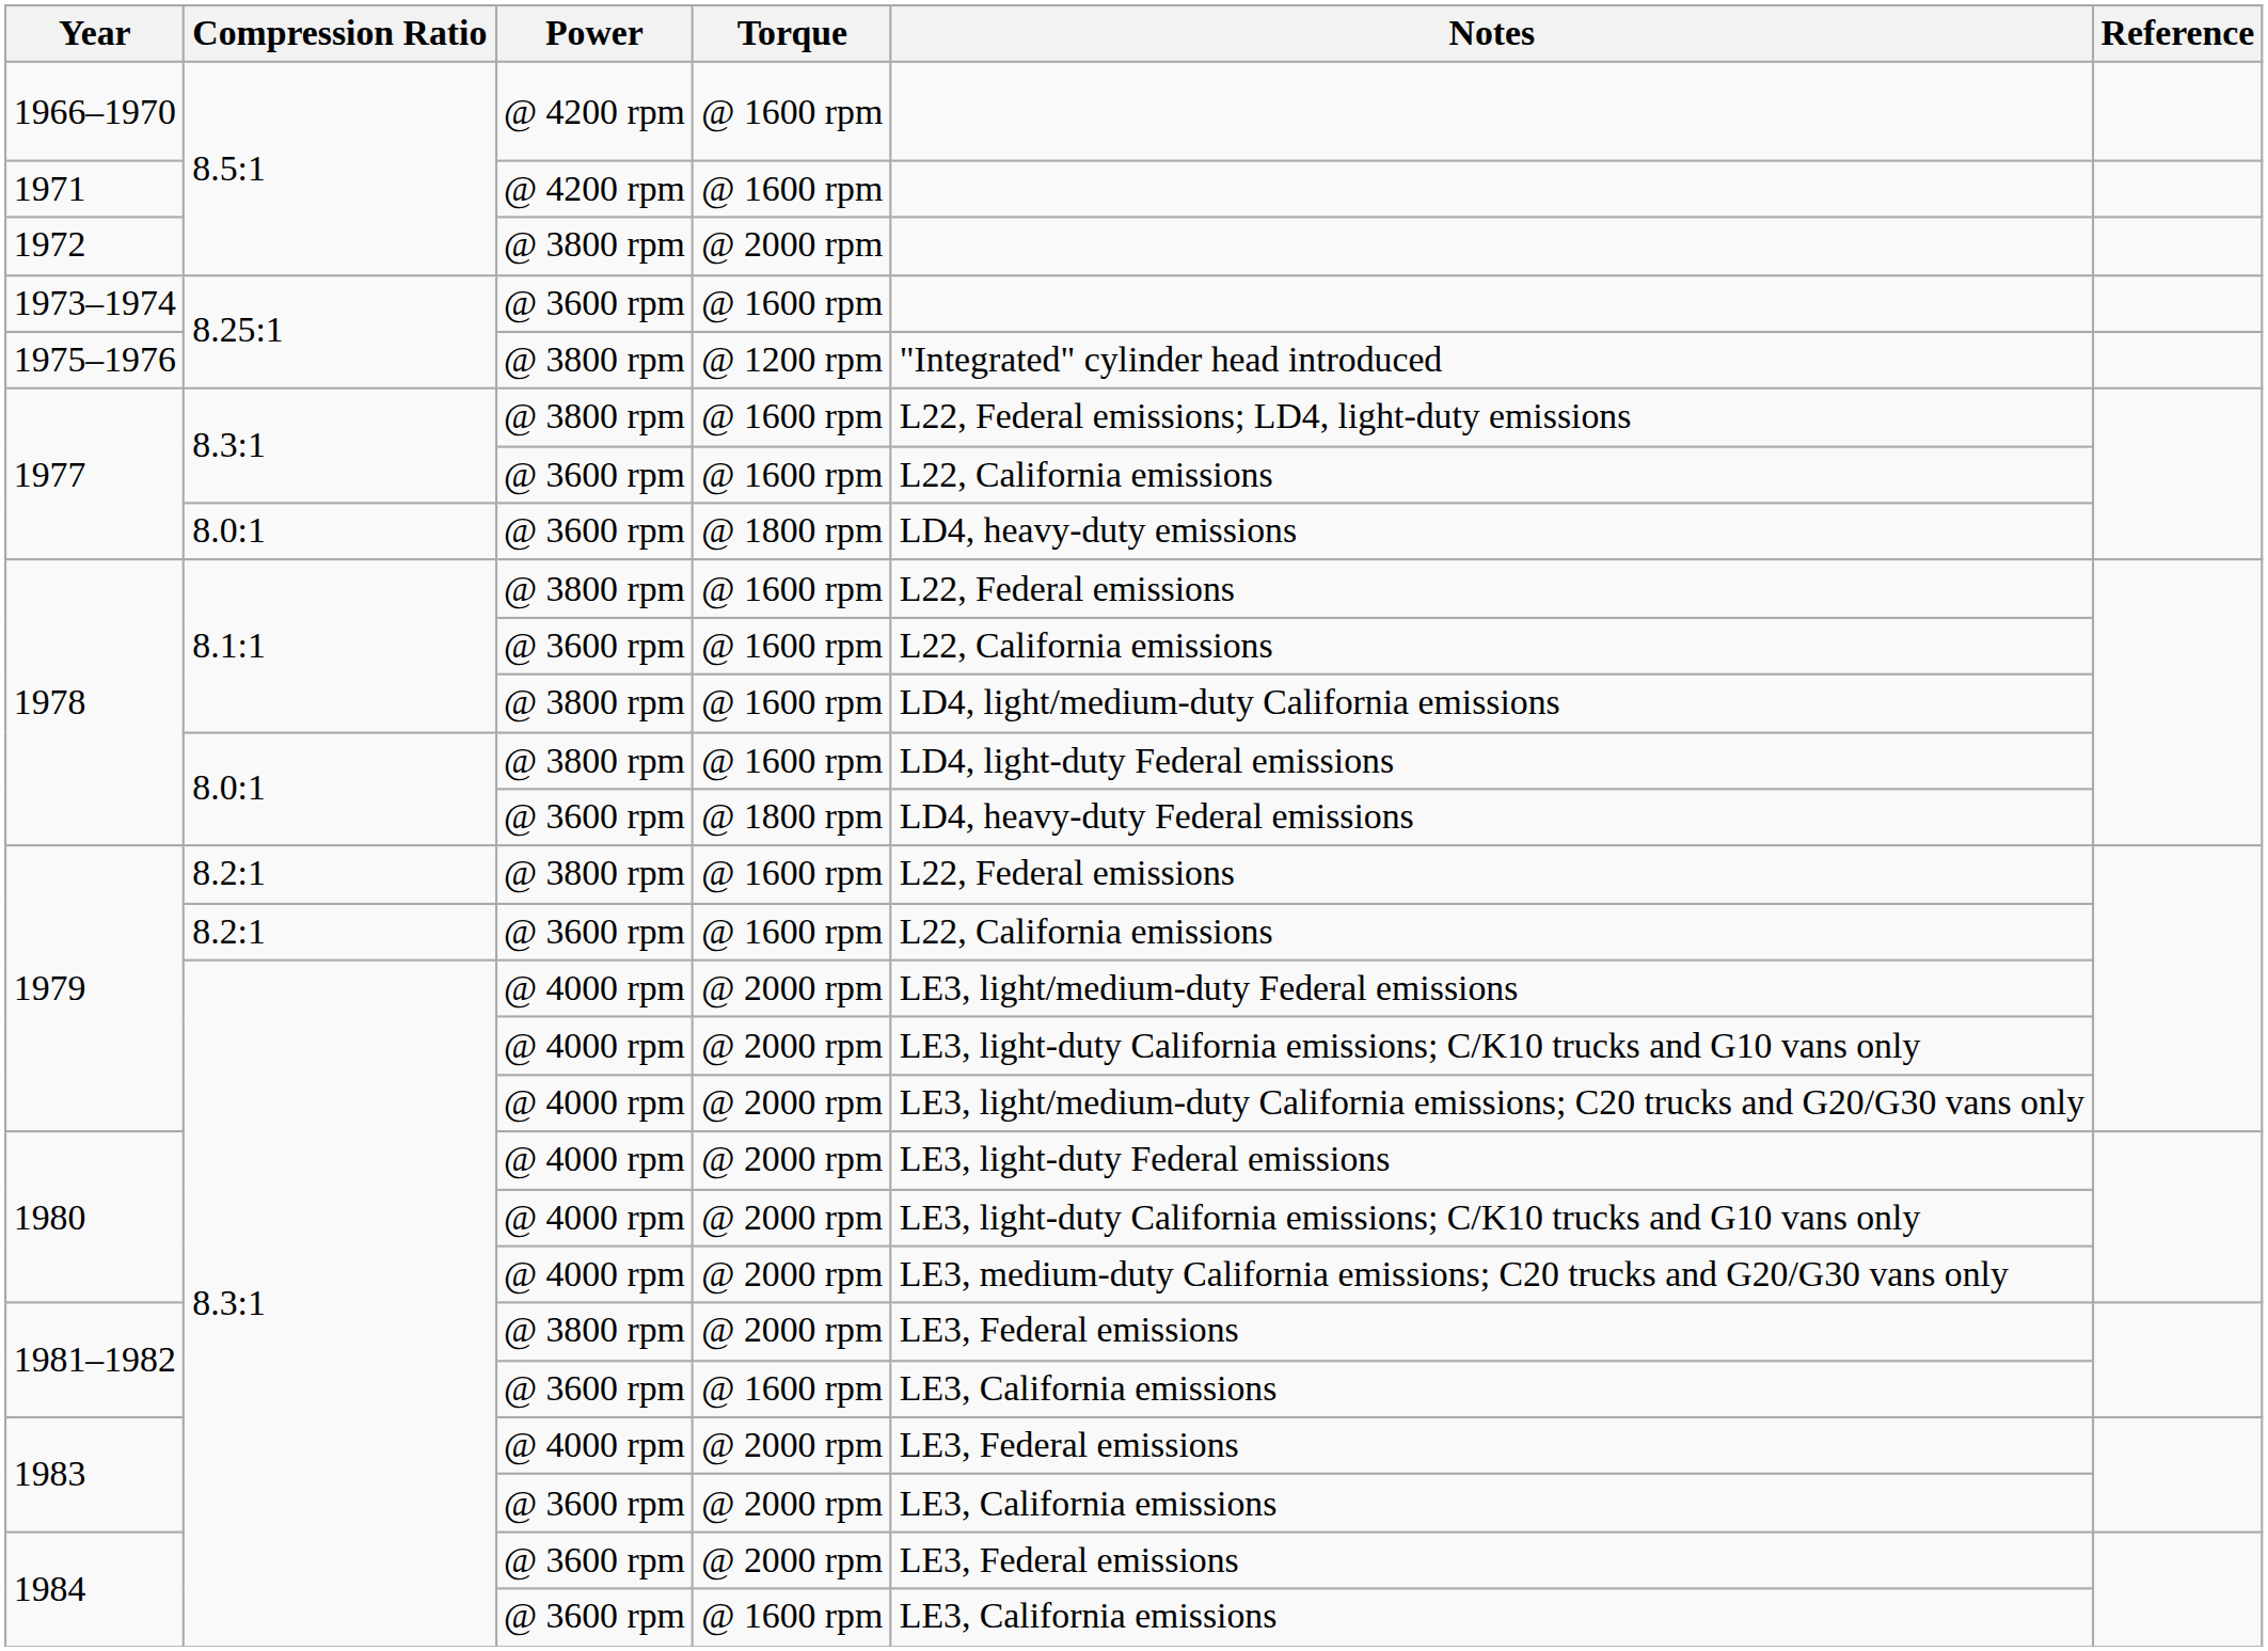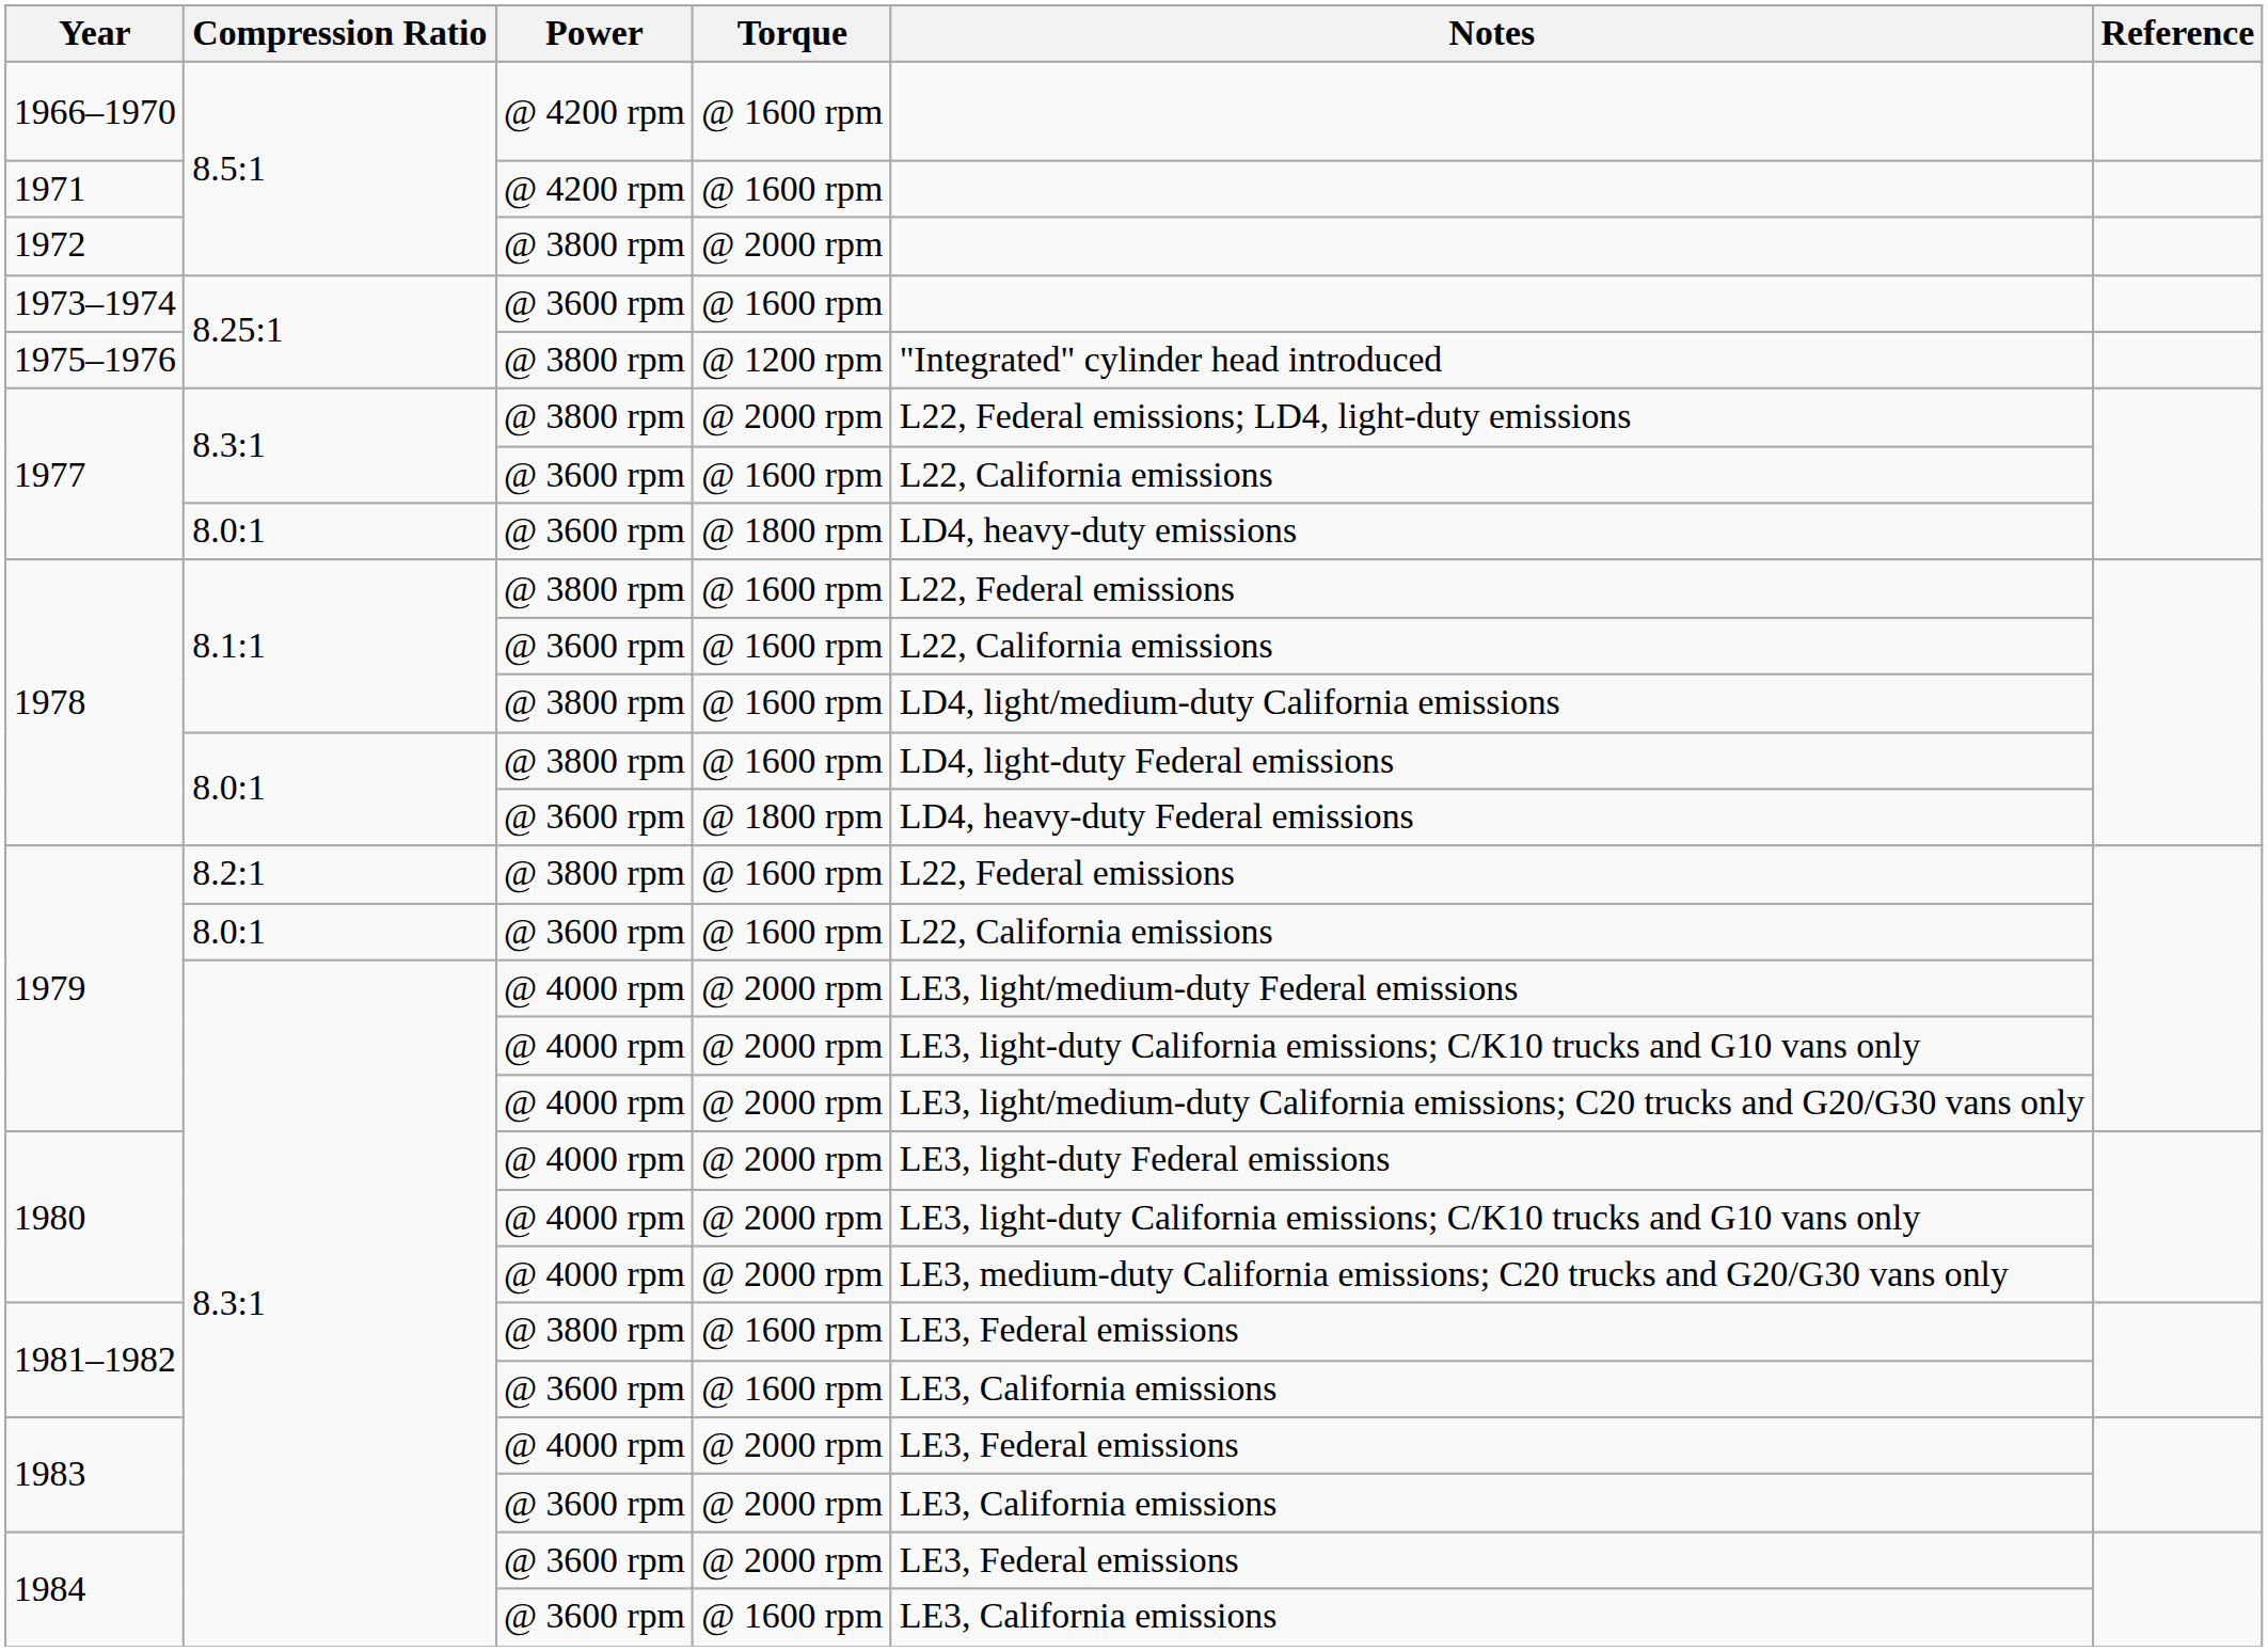 <table class="wikitable">
 <tr>
 <th>Year</th>
 <th>Compression Ratio</th>
 <th>Power</th>
 <th>Torque</th>
 <th>Notes</th>
 <th>Reference</th>
 </tr>
 <tr>
 <td>1966–1970</td>
 <td rowspan="3">8.5:1</td>
 <td> @ 4200 rpm</td>
 <td> @ 1600 rpm</td>
 <td></td>
 <td><br><br></td>
 </tr>
 <tr>
 <td>1971</td>
 <td> @ 4200 rpm</td>
 <td> @ 1600 rpm</td>
 <td></td>
 <td></td>
 </tr>
 <tr>
 <td>1972</td>
 <td> @ 3800 rpm</td>
 <td> @ 2000 rpm</td>
 <td></td>
 <td></td>
 </tr>
 <tr>
 <td>1973–1974</td>
 <td rowspan="2">8.25:1</td>
 <td> @ 3600 rpm</td>
 <td> @ 1600 rpm</td>
 <td></td>
 <td></td>
 </tr>
 <tr>
 <td>1975–1976</td>
 <td> @ 3800 rpm</td>
 <td> @ 1200 rpm</td>
 <td>"Integrated" cylinder head introduced</td>
 <td></td>
 </tr>
 <tr>
 <td rowspan="3">1977</td>
 <td rowspan="2">8.3:1</td>
 <td> @ 3800 rpm</td>
-<td> @ 1600 rpm</td>
+<td> @ 2000 rpm</td>
 <td>L22, Federal emissions; LD4, light-duty emissions</td>
 <td rowspan="3"></td>
 </tr>
 <tr>
 <td> @ 3600 rpm</td>
 <td> @ 1600 rpm</td>
 <td>L22, California emissions</td>
 </tr>
 <tr>
 <td>8.0:1</td>
 <td> @ 3600 rpm</td>
 <td> @ 1800 rpm</td>
 <td>LD4, heavy-duty emissions</td>
 </tr>
 <tr>
 <td rowspan="5">1978</td>
 <td rowspan="3">8.1:1</td>
 <td> @ 3800 rpm</td>
 <td> @ 1600 rpm</td>
 <td>L22, Federal emissions</td>
 <td rowspan="5"></td>
 </tr>
 <tr>
 <td> @ 3600 rpm</td>
 <td> @ 1600 rpm</td>
 <td>L22, California emissions</td>
 </tr>
 <tr>
 <td> @ 3800 rpm</td>
 <td> @ 1600 rpm</td>
 <td>LD4, light/medium-duty California emissions</td>
 </tr>
 <tr>
 <td rowspan="2">8.0:1</td>
 <td> @ 3800 rpm</td>
 <td> @ 1600 rpm</td>
 <td>LD4, light-duty Federal emissions</td>
 </tr>
 <tr>
 <td> @ 3600 rpm</td>
 <td> @ 1800 rpm</td>
 <td>LD4, heavy-duty Federal emissions</td>
 </tr>
 <tr>
 <td rowspan="5">1979</td>
 <td>8.2:1</td>
 <td> @ 3800 rpm</td>
 <td> @ 1600 rpm</td>
 <td>L22, Federal emissions</td>
 <td rowspan="5"></td>
 </tr>
 <tr>
-<td>8.2:1</td>
+<td>8.0:1</td>
 <td> @ 3600 rpm</td>
 <td> @ 1600 rpm</td>
 <td>L22, California emissions</td>
 </tr>
 <tr>
 <td rowspan="12">8.3:1</td>
 <td> @ 4000 rpm</td>
 <td> @ 2000 rpm</td>
 <td>LE3, light/medium-duty Federal emissions</td>
 </tr>
 <tr>
 <td> @ 4000 rpm</td>
 <td> @ 2000 rpm</td>
 <td>LE3, light-duty California emissions; C/K10 trucks and G10 vans only</td>
 </tr>
 <tr>
 <td> @ 4000 rpm</td>
 <td> @ 2000 rpm</td>
 <td>LE3, light/medium-duty California emissions; C20 trucks and G20/G30 vans only</td>
 </tr>
 <tr>
 <td rowspan="3">1980</td>
 <td> @ 4000 rpm</td>
 <td> @ 2000 rpm</td>
 <td>LE3, light-duty Federal emissions</td>
 <td rowspan="3"></td>
 </tr>
 <tr>
 <td> @ 4000 rpm</td>
 <td> @ 2000 rpm</td>
 <td>LE3, light-duty California emissions; C/K10 trucks and G10 vans only</td>
 </tr>
 <tr>
 <td> @ 4000 rpm</td>
 <td> @ 2000 rpm</td>
 <td>LE3, medium-duty California emissions; C20 trucks and G20/G30 vans only</td>
 </tr>
 <tr>
 <td rowspan="2">1981–1982</td>
 <td> @ 3800 rpm</td>
-<td> @ 2000 rpm</td>
+<td> @ 1600 rpm</td>
 <td>LE3, Federal emissions</td>
 <td rowspan="2"></td>
 </tr>
 <tr>
 <td> @ 3600 rpm</td>
 <td> @ 1600 rpm</td>
 <td>LE3, California emissions</td>
 </tr>
 <tr>
 <td rowspan="2">1983</td>
 <td> @ 4000 rpm</td>
 <td> @ 2000 rpm</td>
 <td>LE3, Federal emissions</td>
 <td rowspan="2"></td>
 </tr>
 <tr>
 <td> @ 3600 rpm</td>
 <td> @ 2000 rpm</td>
 <td>LE3, California emissions</td>
 </tr>
 <tr>
 <td rowspan="2">1984</td>
 <td> @ 3600 rpm</td>
 <td> @ 2000 rpm</td>
 <td>LE3, Federal emissions</td>
 <td rowspan="2"></td>
 </tr>
 <tr>
 <td> @ 3600 rpm</td>
 <td> @ 1600 rpm</td>
 <td>LE3, California emissions</td>
 </tr>
 </table>
